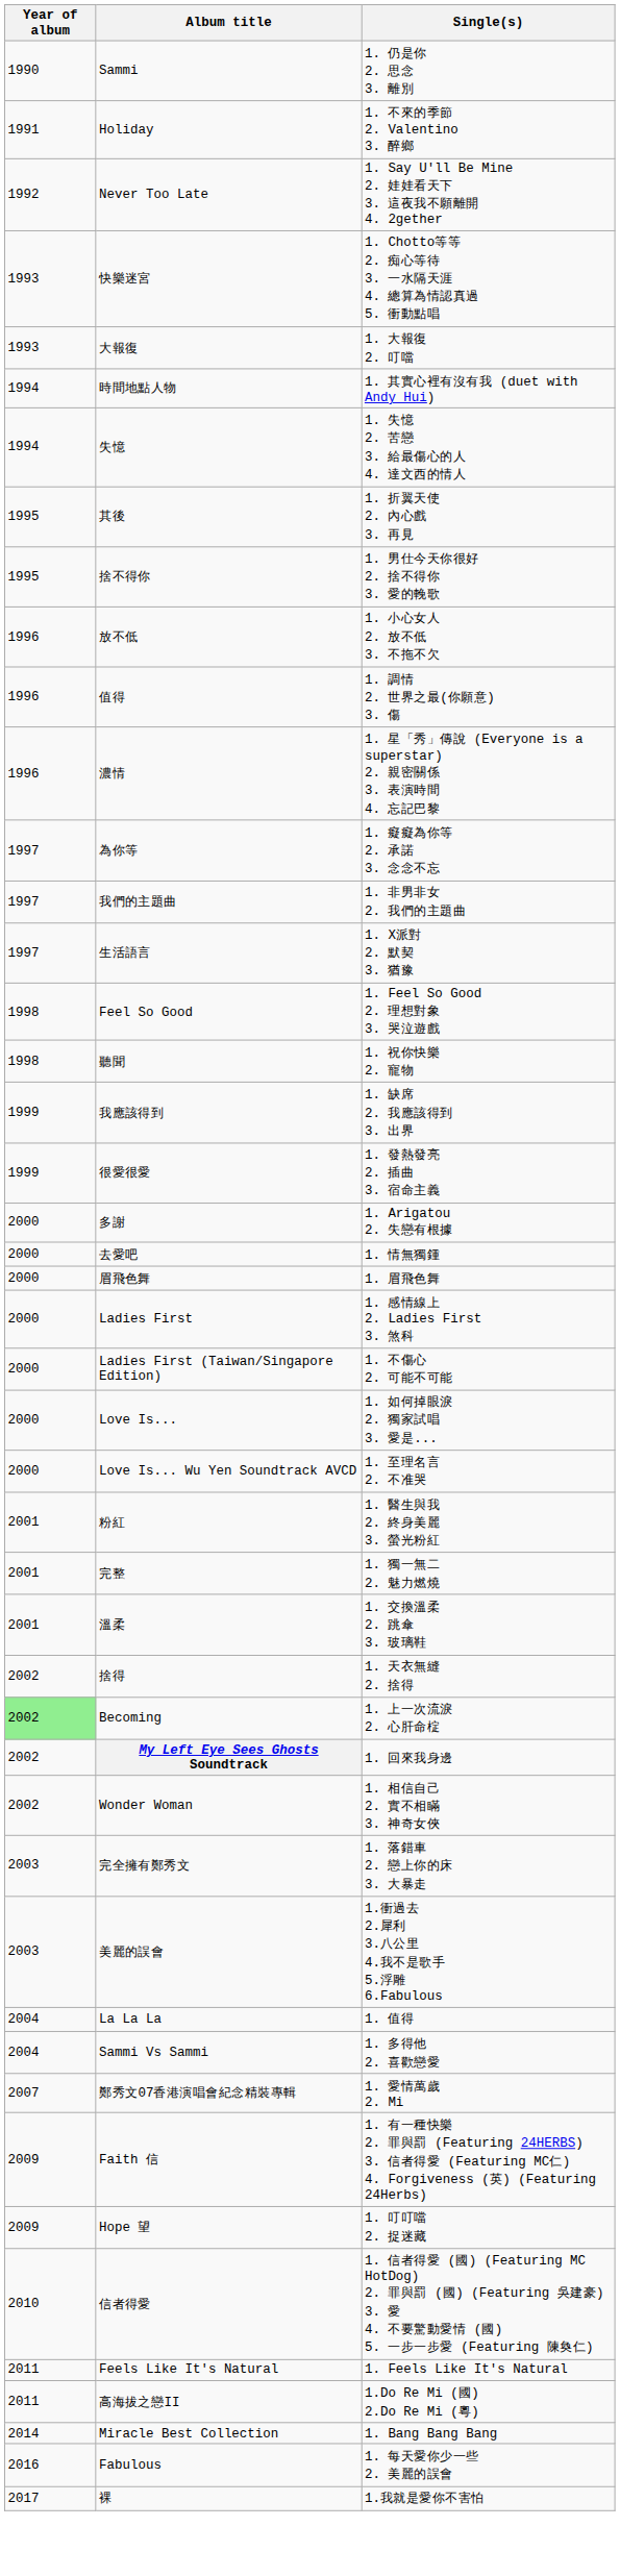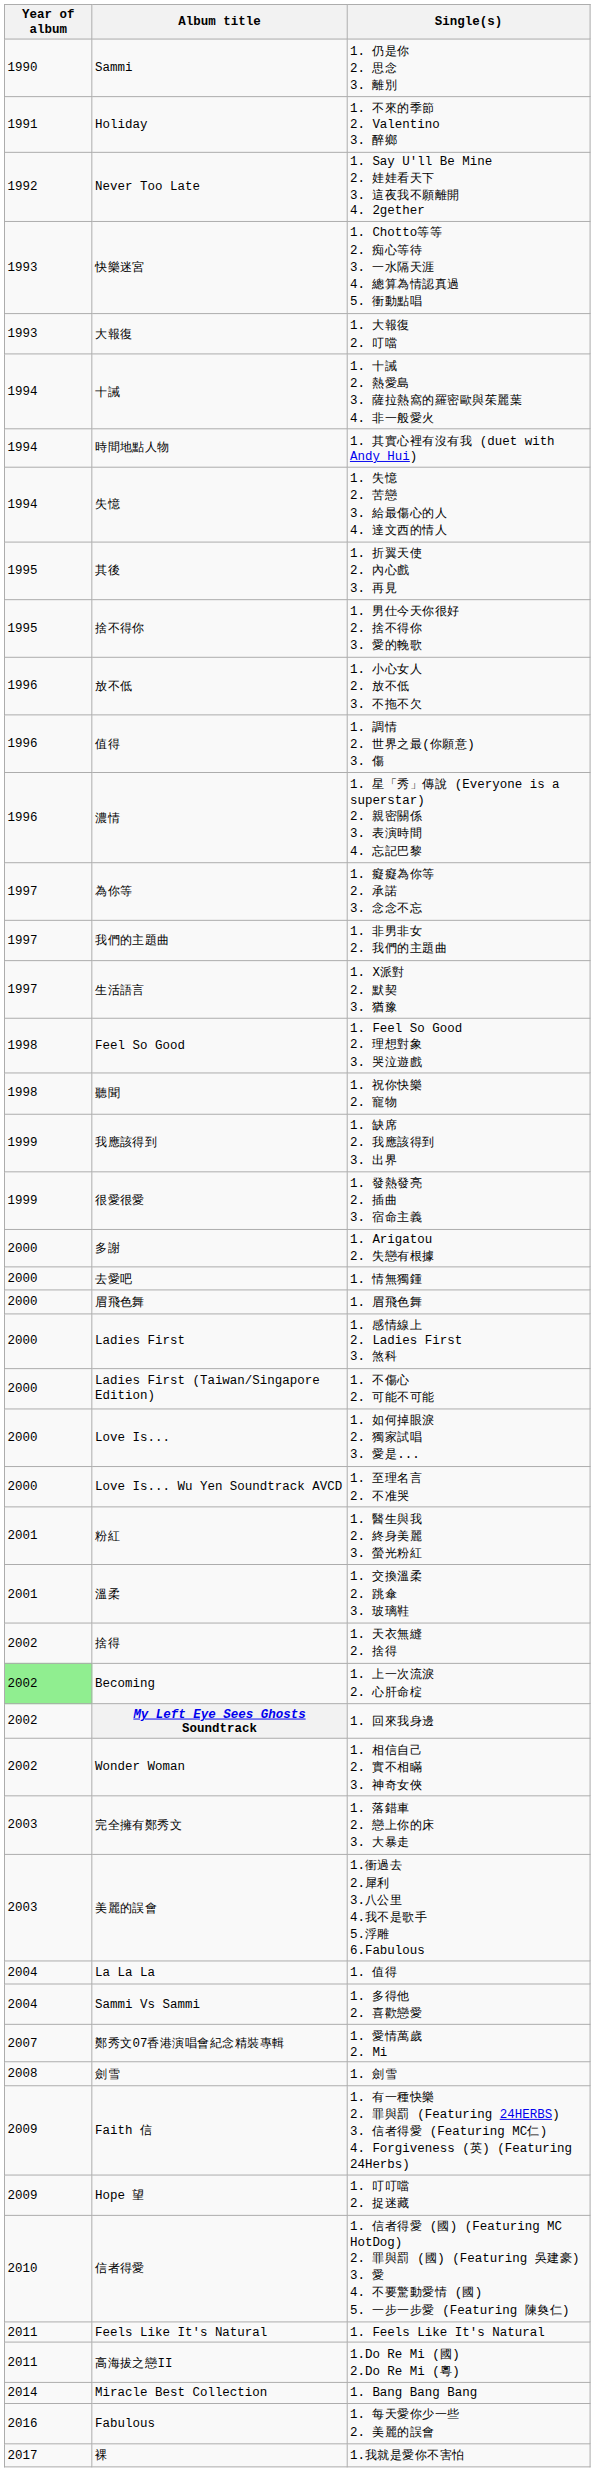 <table class="wikitable plainrowheaders sortable">
 <tr>
 <th>Year of album</th>
 <th>Album title</th>
 <th>Single(s)</th>
 </tr>
 <tr>
 <td>1990</td>
 <td>Sammi</td>
 <td>1. 仍是你 <br> 2. 思念 <br> 3. 離別</td>
 </tr>
 <tr>
 <td>1991</td>
 <td>Holiday</td>
 <td>1. 不來的季節 <br> 2. Valentino <br> 3. 醉鄉</td>
 </tr>
 <tr>
 <td>1992</td>
 <td>Never Too Late</td>
 <td>1. Say U'll Be Mine <br> 2. 娃娃看天下 <br> 3. 這夜我不願離開 <br> 4. 2gether</td>
 </tr>
 <tr>
 <td>1993</td>
 <td>快樂迷宮</td>
 <td>1. Chotto等等 <br> 2. 痴心等待 <br> 3. 一水隔天涯 <br> 4. 總算為情認真過 <br> 5. 衝動點唱</td>
 </tr>
 <tr>
 <td>1993</td>
 <td>大報復</td>
 <td>1. 大報復 <br> 2. 叮噹</td>
+</tr>
+<tr>
+<td>1994</td>
+<td>十誡</td>
+<td>1. 十誡 <br> 2. 熱愛島 <br> 3. 薩拉熱窩的羅密歐與茱麗葉 <br> 4. 非一般愛火</td>
 </tr>
 <tr>
 <td>1994</td>
 <td>時間地點人物</td>
 <td>1. 其實心裡有沒有我 (duet with <a href='#'>Andy Hui</a>)</td>
 </tr>
 <tr>
 <td>1994</td>
 <td>失憶</td>
 <td>1. 失憶 <br> 2. 苦戀 <br> 3. 給最傷心的人 <br> 4. 達文西的情人</td>
 </tr>
 <tr>
 <td>1995</td>
 <td>其後</td>
 <td>1. 折翼天使 <br> 2. 內心戲 <br> 3. 再見</td>
 </tr>
 <tr>
 <td>1995</td>
 <td>捨不得你</td>
 <td>1. 男仕今天你很好 <br> 2. 捨不得你 <br> 3. 愛的輓歌</td>
 </tr>
 <tr>
 <td>1996</td>
 <td>放不低</td>
 <td>1. 小心女人 <br> 2. 放不低 <br> 3. 不拖不欠</td>
 </tr>
 <tr>
 <td>1996</td>
 <td>值得</td>
 <td>1. 調情 <br> 2. 世界之最(你願意) <br> 3. 傷</td>
 </tr>
 <tr>
 <td>1996</td>
 <td>濃情</td>
 <td>1. 星「秀」傳說 (Everyone is a superstar) <br> 2. 親密關係 <br> 3. 表演時間 <br> 4. 忘記巴黎</td>
 </tr>
 <tr>
 <td>1997</td>
 <td>為你等</td>
 <td>1. 癡癡為你等 <br> 2. 承諾 <br> 3. 念念不忘</td>
 </tr>
 <tr>
 <td>1997</td>
 <td>我們的主題曲</td>
 <td>1. 非男非女 <br> 2. 我們的主題曲</td>
 </tr>
 <tr>
 <td>1997</td>
 <td>生活語言</td>
 <td>1. X派對 <br> 2. 默契 <br> 3. 猶豫</td>
 </tr>
 <tr>
 <td>1998</td>
 <td>Feel So Good</td>
 <td>1. Feel So Good <br> 2. 理想對象 <br> 3. 哭泣遊戲</td>
 </tr>
 <tr>
 <td>1998</td>
 <td>聽聞</td>
 <td>1. 祝你快樂 <br> 2. 寵物</td>
 </tr>
 <tr>
 <td>1999</td>
 <td>我應該得到</td>
 <td>1. 缺席 <br> 2. 我應該得到 <br> 3. 出界</td>
 </tr>
 <tr>
 <td>1999</td>
 <td>很愛很愛</td>
 <td>1. 發熱發亮 <br> 2. 插曲 <br> 3. 宿命主義</td>
 </tr>
 <tr>
 <td>2000</td>
 <td>多謝</td>
 <td>1. Arigatou <br> 2. 失戀有根據</td>
 </tr>
 <tr>
 <td>2000</td>
 <td>去愛吧</td>
 <td>1. 情無獨鍾</td>
 </tr>
 <tr>
 <td>2000</td>
 <td>眉飛色舞</td>
 <td>1. 眉飛色舞</td>
 </tr>
 <tr>
 <td>2000</td>
 <td>Ladies First</td>
 <td>1. 感情線上 <br> 2. Ladies First <br> 3. 煞科</td>
 </tr>
 <tr>
 <td>2000</td>
 <td>Ladies First (Taiwan/Singapore Edition)</td>
 <td>1. 不傷心 <br> 2. 可能不可能</td>
 </tr>
 <tr>
 <td>2000</td>
 <td>Love Is...</td>
 <td>1. 如何掉眼淚 <br> 2. 獨家試唱 <br> 3. 愛是...</td>
 </tr>
 <tr>
 <td>2000</td>
 <td>Love Is... Wu Yen Soundtrack AVCD</td>
 <td>1. 至理名言 <br> 2. 不准哭</td>
 </tr>
 <tr>
 <td>2001</td>
 <td>粉紅</td>
 <td>1. 醫生與我 <br> 2. 終身美麗 <br> 3. 螢光粉紅</td>
 </tr>
 <tr>
 <td>2001</td>
-<td>完整</td>
-<td>1. 獨一無二 <br> 2. 魅力燃燒</td>
-</tr>
-<tr>
-<td>2001</td>
 <td>溫柔</td>
 <td>1. 交換溫柔 <br> 2. 跳傘 <br> 3. 玻璃鞋</td>
 </tr>
 <tr>
 <td>2002</td>
 <td>捨得</td>
 <td>1. 天衣無縫 <br> 2. 捨得</td>
 </tr>
 <tr>
 <td style="background: lightgreen;">2002</td>
 <td>Becoming</td>
 <td>1. 上一次流淚 <br> 2. 心肝命椗</td>
 </tr>
 <tr>
 <td>2002</td>
 <th scope="row"><em><a href='#'>My Left Eye Sees Ghosts</a></em> Soundtrack</th>
 <td>1. 回來我身邊</td>
 </tr>
 <tr>
 <td>2002</td>
 <td>Wonder Woman</td>
 <td>1. 相信自己 <br> 2. 實不相瞞 <br> 3. 神奇女俠</td>
 </tr>
 <tr>
 <td>2003</td>
 <td>完全擁有鄭秀文</td>
 <td>1. 落錯車 <br> 2. 戀上你的床 <br> 3. 大暴走</td>
 </tr>
 <tr>
 <td>2003</td>
 <td>美麗的誤會</td>
 <td>1.衝過去 <br> 2.犀利 <br> 3.八公里 <br>  4.我不是歌手 <br> 5.浮雕 <br> 6.Fabulous</td>
 </tr>
 <tr>
 <td>2004</td>
 <td>La La La</td>
 <td>1. 值得</td>
 </tr>
 <tr>
 <td>2004</td>
 <td>Sammi Vs Sammi</td>
 <td>1. 多得他 <br> 2. 喜歡戀愛</td>
 </tr>
 <tr>
 <td>2007</td>
 <td>鄭秀文07香港演唱會紀念精裝專輯</td>
 <td>1. 愛情萬歲 <br> 2. Mi</td>
 </tr>
 <tr>
+<td>2008</td>
+<td>劍雪</td>
+<td>1. 劍雪</td>
+</tr>
+<tr>
 <td>2009</td>
 <td>Faith 信</td>
 <td>1. 有一種快樂 <br> 2. 罪與罰 (Featuring <a href='#'>24HERBS</a>) <br> 3. 信者得愛 (Featuring MC仁) <br> 4. Forgiveness (英) (Featuring 24Herbs)</td>
 </tr>
 <tr>
 <td>2009</td>
 <td>Hope 望</td>
 <td>1. 叮叮噹 <br> 2. 捉迷藏 <br></td>
 </tr>
 <tr>
 <td>2010</td>
 <td>信者得愛</td>
 <td>1. 信者得愛 (國) (Featuring MC HotDog) <br> 2. 罪與罰 (國) (Featuring 吳建豪) <br> 3. 愛  <br> 4. 不要驚動愛情 (國) <br> 5. 一步一步愛 (Featuring 陳奐仁)</td>
 </tr>
 <tr>
 <td>2011</td>
 <td>Feels Like It's Natural</td>
 <td>1. Feels Like It's Natural</td>
 </tr>
 <tr>
 <td>2011</td>
 <td>高海拔之戀II</td>
 <td>1.Do Re Mi (國) <br> 2.Do Re Mi (粵)</td>
 </tr>
 <tr>
 <td>2014</td>
 <td>Miracle Best Collection</td>
 <td>1. Bang Bang Bang</td>
 </tr>
 <tr>
 <td>2016</td>
 <td>Fabulous</td>
 <td>1. 每天愛你少一些 <br> 2. 美麗的誤會</td>
 </tr>
 <tr>
 <td>2017</td>
 <td>裸</td>
 <td>1.我就是愛你不害怕</td>
 </tr>
 </table>
